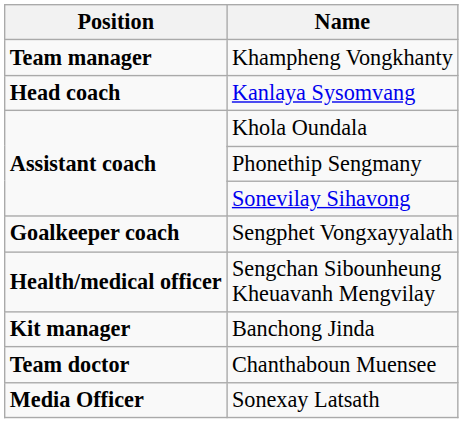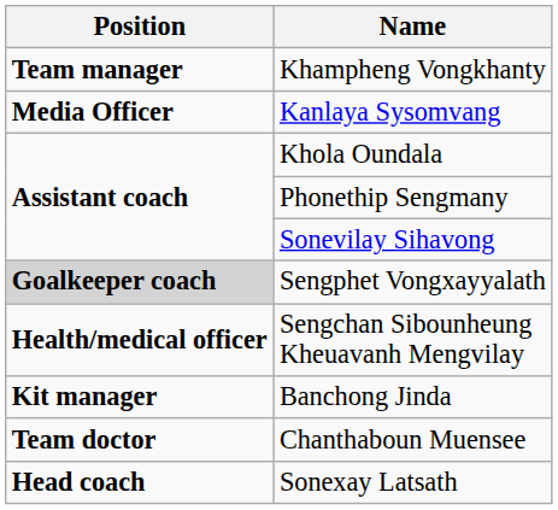 <table class="wikitable">
 <tr>
 <th>Position</th>
 <th>Name</th>
 </tr>
 <tr>
 <td><strong>Team manager</strong></td>
 <td> Khampheng Vongkhanty</td>
 </tr>
 <tr>
-<td><strong>Head coach</strong></td>
+<td><strong>Media Officer</strong></td>
 <td> <a href='#'>Kanlaya Sysomvang</a></td>
 </tr>
 <tr>
 <td rowspan="3"><strong>Assistant coach</strong></td>
 <td> Khola Oundala</td>
 </tr>
 <tr>
 <td> Phonethip Sengmany</td>
 </tr>
 <tr>
 <td> <a href='#'>Sonevilay Sihavong</a></td>
 </tr>
 <tr>
-<td><strong>Goalkeeper coach</strong></td>
+<td style="background: lightgrey;"><strong>Goalkeeper coach</strong></td>
 <td> Sengphet Vongxayyalath</td>
 </tr>
 <tr>
 <td><strong>Health/medical officer</strong></td>
 <td> Sengchan Sibounheung <br>  Kheuavanh Mengvilay</td>
 </tr>
 <tr>
 <td><strong>Kit manager</strong></td>
 <td> Banchong Jinda</td>
 </tr>
 <tr>
 <td><strong>Team doctor</strong></td>
 <td> Chanthaboun Muensee</td>
 </tr>
 <tr>
-<td><strong>Media Officer</strong></td>
+<td><strong>Head coach</strong></td>
 <td> Sonexay Latsath</td>
 </tr>
 </table>
